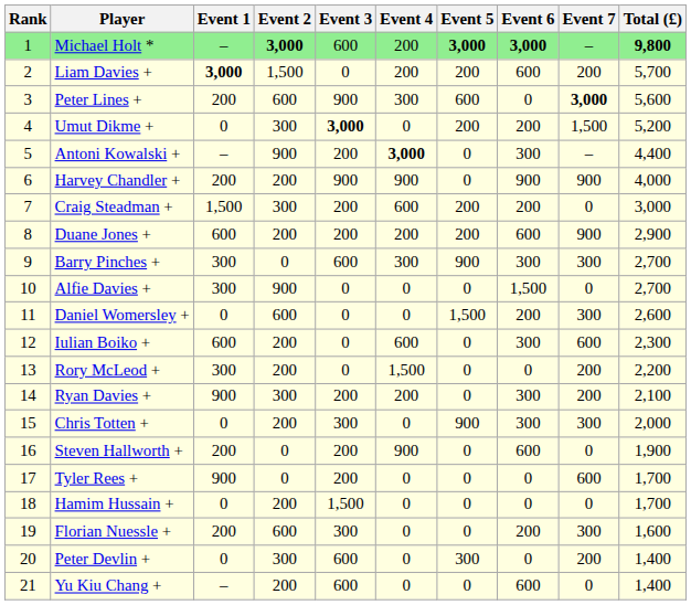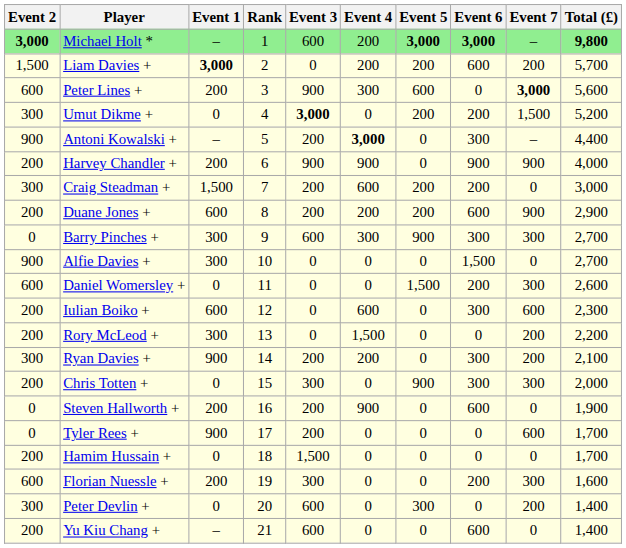 <table class="wikitable sortable" style="text-align:center; font-size:90%">
 <tr>
-<th>Rank</th>
+<th>Event 2</th>
 <th>Player</th>
 <th>Event 1</th>
-<th>Event 2</th>
+<th>Rank</th>
 <th>Event 3</th>
 <th>Event 4</th>
 <th>Event 5</th>
 <th>Event 6</th>
 <th>Event 7</th>
 <th>Total (£)</th>
 </tr>
 <tr style="background:lightgreen;">
-<td>1</td>
+<td><strong>3,000</strong></td>
 <td align=left> <a href='#'>Michael Holt</a> *</td>
 <td>–</td>
-<td><strong>3,000</strong></td>
+<td>1</td>
 <td>600</td>
 <td>200</td>
 <td><strong>3,000</strong></td>
 <td><strong>3,000</strong></td>
 <td>–</td>
 <td><strong>9,800</strong></td>
 </tr>
 <tr style="background:lightyellow;">
-<td>2</td>
+<td>1,500</td>
 <td align=left> <a href='#'>Liam Davies</a> +</td>
 <td><strong>3,000</strong></td>
-<td>1,500</td>
+<td>2</td>
 <td>0</td>
 <td>200</td>
 <td>200</td>
 <td>600</td>
 <td>200</td>
 <td>5,700</td>
 </tr>
 <tr style="background:lightyellow;">
-<td>3</td>
+<td>600</td>
 <td align=left> <a href='#'>Peter Lines</a> +</td>
 <td>200</td>
-<td>600</td>
+<td>3</td>
 <td>900</td>
 <td>300</td>
 <td>600</td>
 <td>0</td>
 <td><strong>3,000</strong></td>
 <td>5,600</td>
 </tr>
 <tr style="background:lightyellow;">
-<td>4</td>
+<td>300</td>
 <td align=left> <a href='#'>Umut Dikme</a> +</td>
 <td>0</td>
-<td>300</td>
+<td>4</td>
 <td><strong>3,000</strong></td>
 <td>0</td>
 <td>200</td>
 <td>200</td>
 <td>1,500</td>
 <td>5,200</td>
 </tr>
 <tr style="background:lightyellow;">
-<td>5</td>
+<td>900</td>
 <td align=left> <a href='#'>Antoni Kowalski</a> +</td>
 <td>–</td>
-<td>900</td>
+<td>5</td>
 <td>200</td>
 <td><strong>3,000</strong></td>
 <td>0</td>
 <td>300</td>
 <td>–</td>
 <td>4,400</td>
 </tr>
 <tr style="background:lightyellow;">
-<td>6</td>
+<td>200</td>
 <td align=left> <a href='#'>Harvey Chandler</a> +</td>
 <td>200</td>
-<td>200</td>
+<td>6</td>
 <td>900</td>
 <td>900</td>
 <td>0</td>
 <td>900</td>
 <td>900</td>
 <td>4,000</td>
 </tr>
 <tr style="background:lightyellow;">
-<td>7</td>
+<td>300</td>
 <td align=left> <a href='#'>Craig Steadman</a> +</td>
 <td>1,500</td>
-<td>300</td>
+<td>7</td>
 <td>200</td>
 <td>600</td>
 <td>200</td>
 <td>200</td>
 <td>0</td>
 <td>3,000</td>
 </tr>
 <tr style="background:lightyellow;">
-<td>8</td>
+<td>200</td>
 <td align=left> <a href='#'>Duane Jones</a> +</td>
 <td>600</td>
-<td>200</td>
+<td>8</td>
 <td>200</td>
 <td>200</td>
 <td>200</td>
 <td>600</td>
 <td>900</td>
 <td>2,900</td>
 </tr>
 <tr style="background:lightyellow;">
-<td>9</td>
+<td>0</td>
 <td align=left> <a href='#'>Barry Pinches</a> +</td>
 <td>300</td>
-<td>0</td>
+<td>9</td>
 <td>600</td>
 <td>300</td>
 <td>900</td>
 <td>300</td>
 <td>300</td>
 <td>2,700</td>
 </tr>
 <tr style="background:lightyellow;">
-<td>10</td>
+<td>900</td>
 <td align=left> <a href='#'>Alfie Davies</a> +</td>
 <td>300</td>
-<td>900</td>
+<td>10</td>
 <td>0</td>
 <td>0</td>
 <td>0</td>
 <td>1,500</td>
 <td>0</td>
 <td>2,700</td>
 </tr>
 <tr style="background:lightyellow;">
-<td>11</td>
+<td>600</td>
 <td align=left> <a href='#'>Daniel Womersley</a> +</td>
 <td>0</td>
-<td>600</td>
+<td>11</td>
 <td>0</td>
 <td>0</td>
 <td>1,500</td>
 <td>200</td>
 <td>300</td>
 <td>2,600</td>
 </tr>
 <tr style="background:lightyellow;">
-<td>12</td>
+<td>200</td>
 <td align=left> <a href='#'>Iulian Boiko</a> +</td>
 <td>600</td>
-<td>200</td>
+<td>12</td>
 <td>0</td>
 <td>600</td>
 <td>0</td>
 <td>300</td>
 <td>600</td>
 <td>2,300</td>
 </tr>
 <tr style="background:lightyellow;">
-<td>13</td>
+<td>200</td>
 <td align=left> <a href='#'>Rory McLeod</a> +</td>
 <td>300</td>
-<td>200</td>
+<td>13</td>
 <td>0</td>
 <td>1,500</td>
 <td>0</td>
 <td>0</td>
 <td>200</td>
 <td>2,200</td>
 </tr>
 <tr style="background:lightyellow;">
-<td>14</td>
+<td>300</td>
 <td align=left> <a href='#'>Ryan Davies</a> +</td>
 <td>900</td>
-<td>300</td>
+<td>14</td>
 <td>200</td>
 <td>200</td>
 <td>0</td>
 <td>300</td>
 <td>200</td>
 <td>2,100</td>
 </tr>
 <tr style="background:lightyellow;">
-<td>15</td>
+<td>200</td>
 <td align=left> <a href='#'>Chris Totten</a> +</td>
 <td>0</td>
-<td>200</td>
+<td>15</td>
 <td>300</td>
 <td>0</td>
 <td>900</td>
 <td>300</td>
 <td>300</td>
 <td>2,000</td>
 </tr>
 <tr style="background:lightyellow;">
-<td>16</td>
+<td>0</td>
 <td align=left> <a href='#'>Steven Hallworth</a> +</td>
 <td>200</td>
-<td>0</td>
+<td>16</td>
 <td>200</td>
 <td>900</td>
 <td>0</td>
 <td>600</td>
 <td>0</td>
 <td>1,900</td>
 </tr>
 <tr style="background:lightyellow;">
-<td>17</td>
+<td>0</td>
 <td align=left> <a href='#'>Tyler Rees</a> +</td>
 <td>900</td>
-<td>0</td>
+<td>17</td>
 <td>200</td>
 <td>0</td>
 <td>0</td>
 <td>0</td>
 <td>600</td>
 <td>1,700</td>
 </tr>
 <tr style="background:lightyellow;">
-<td>18</td>
+<td>200</td>
 <td align=left> <a href='#'>Hamim Hussain</a> +</td>
 <td>0</td>
-<td>200</td>
+<td>18</td>
 <td>1,500</td>
 <td>0</td>
 <td>0</td>
 <td>0</td>
 <td>0</td>
 <td>1,700</td>
 </tr>
 <tr style="background:lightyellow;">
-<td>19</td>
+<td>600</td>
 <td align=left> <a href='#'>Florian Nuessle</a> +</td>
 <td>200</td>
-<td>600</td>
+<td>19</td>
 <td>300</td>
 <td>0</td>
 <td>0</td>
 <td>200</td>
 <td>300</td>
 <td>1,600</td>
 </tr>
 <tr style="background:lightyellow;">
-<td>20</td>
+<td>300</td>
 <td align=left> <a href='#'>Peter Devlin</a> +</td>
 <td>0</td>
-<td>300</td>
+<td>20</td>
 <td>600</td>
 <td>0</td>
 <td>300</td>
 <td>0</td>
 <td>200</td>
 <td>1,400</td>
 </tr>
 <tr style="background:lightyellow;">
-<td>21</td>
+<td>200</td>
 <td align=left> <a href='#'>Yu Kiu Chang</a> +</td>
 <td>–</td>
-<td>200</td>
+<td>21</td>
 <td>600</td>
 <td>0</td>
 <td>0</td>
 <td>600</td>
 <td>0</td>
 <td>1,400</td>
 </tr>
 </table>
